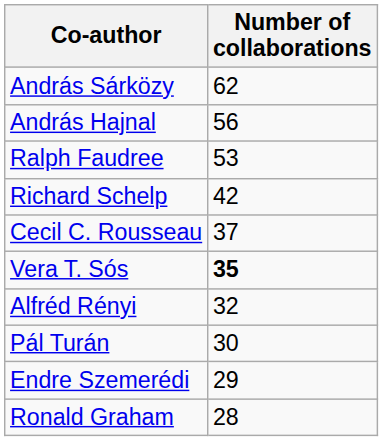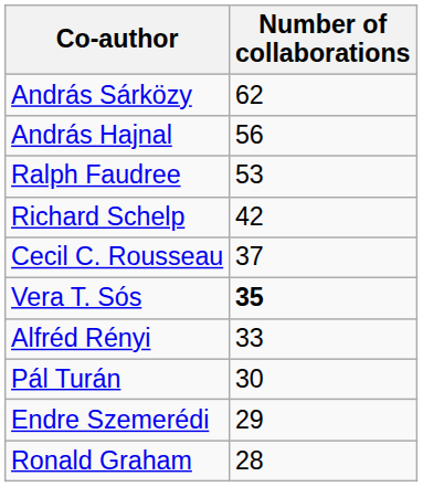 <table class="wikitable sortable">
 <tr>
 <th>Co-author</th>
 <th>Number of <br>collaborations</th>
 </tr>
 <tr>
 <td><a href='#'>András Sárközy</a></td>
 <td>62</td>
 </tr>
 <tr>
 <td><a href='#'>András Hajnal</a></td>
 <td>56</td>
 </tr>
 <tr>
 <td><a href='#'>Ralph Faudree</a></td>
 <td>53</td>
 </tr>
 <tr>
 <td><a href='#'>Richard Schelp</a></td>
 <td>42</td>
 </tr>
 <tr>
 <td><a href='#'>Cecil C. Rousseau</a></td>
 <td>37</td>
 </tr>
 <tr>
 <td><a href='#'>Vera T. Sós</a></td>
 <td><strong>35</strong></td>
 </tr>
 <tr>
 <td><a href='#'>Alfréd Rényi</a></td>
-<td>32</td>
+<td>33</td>
 </tr>
 <tr>
 <td><a href='#'>Pál Turán</a></td>
 <td>30</td>
 </tr>
 <tr>
 <td><a href='#'>Endre Szemerédi</a></td>
 <td>29</td>
 </tr>
 <tr>
 <td><a href='#'>Ronald Graham</a></td>
 <td>28</td>
 </tr>
 </table>
